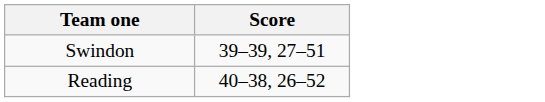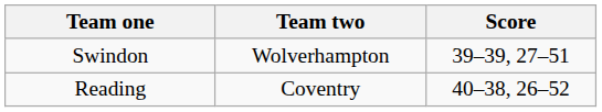 <table class="wikitable" style="text-align: center">
 <tr>
 <th width=150>Team one</th>
+<th width=150>Team two</th>
 <th width=120>Score</th>
 </tr>
 <tr>
 <td>Swindon</td>
+<td>Wolverhampton</td>
 <td>39–39, 27–51</td>
 </tr>
 <tr>
 <td>Reading</td>
+<td>Coventry</td>
 <td>40–38, 26–52</td>
 </tr>
 </table>
